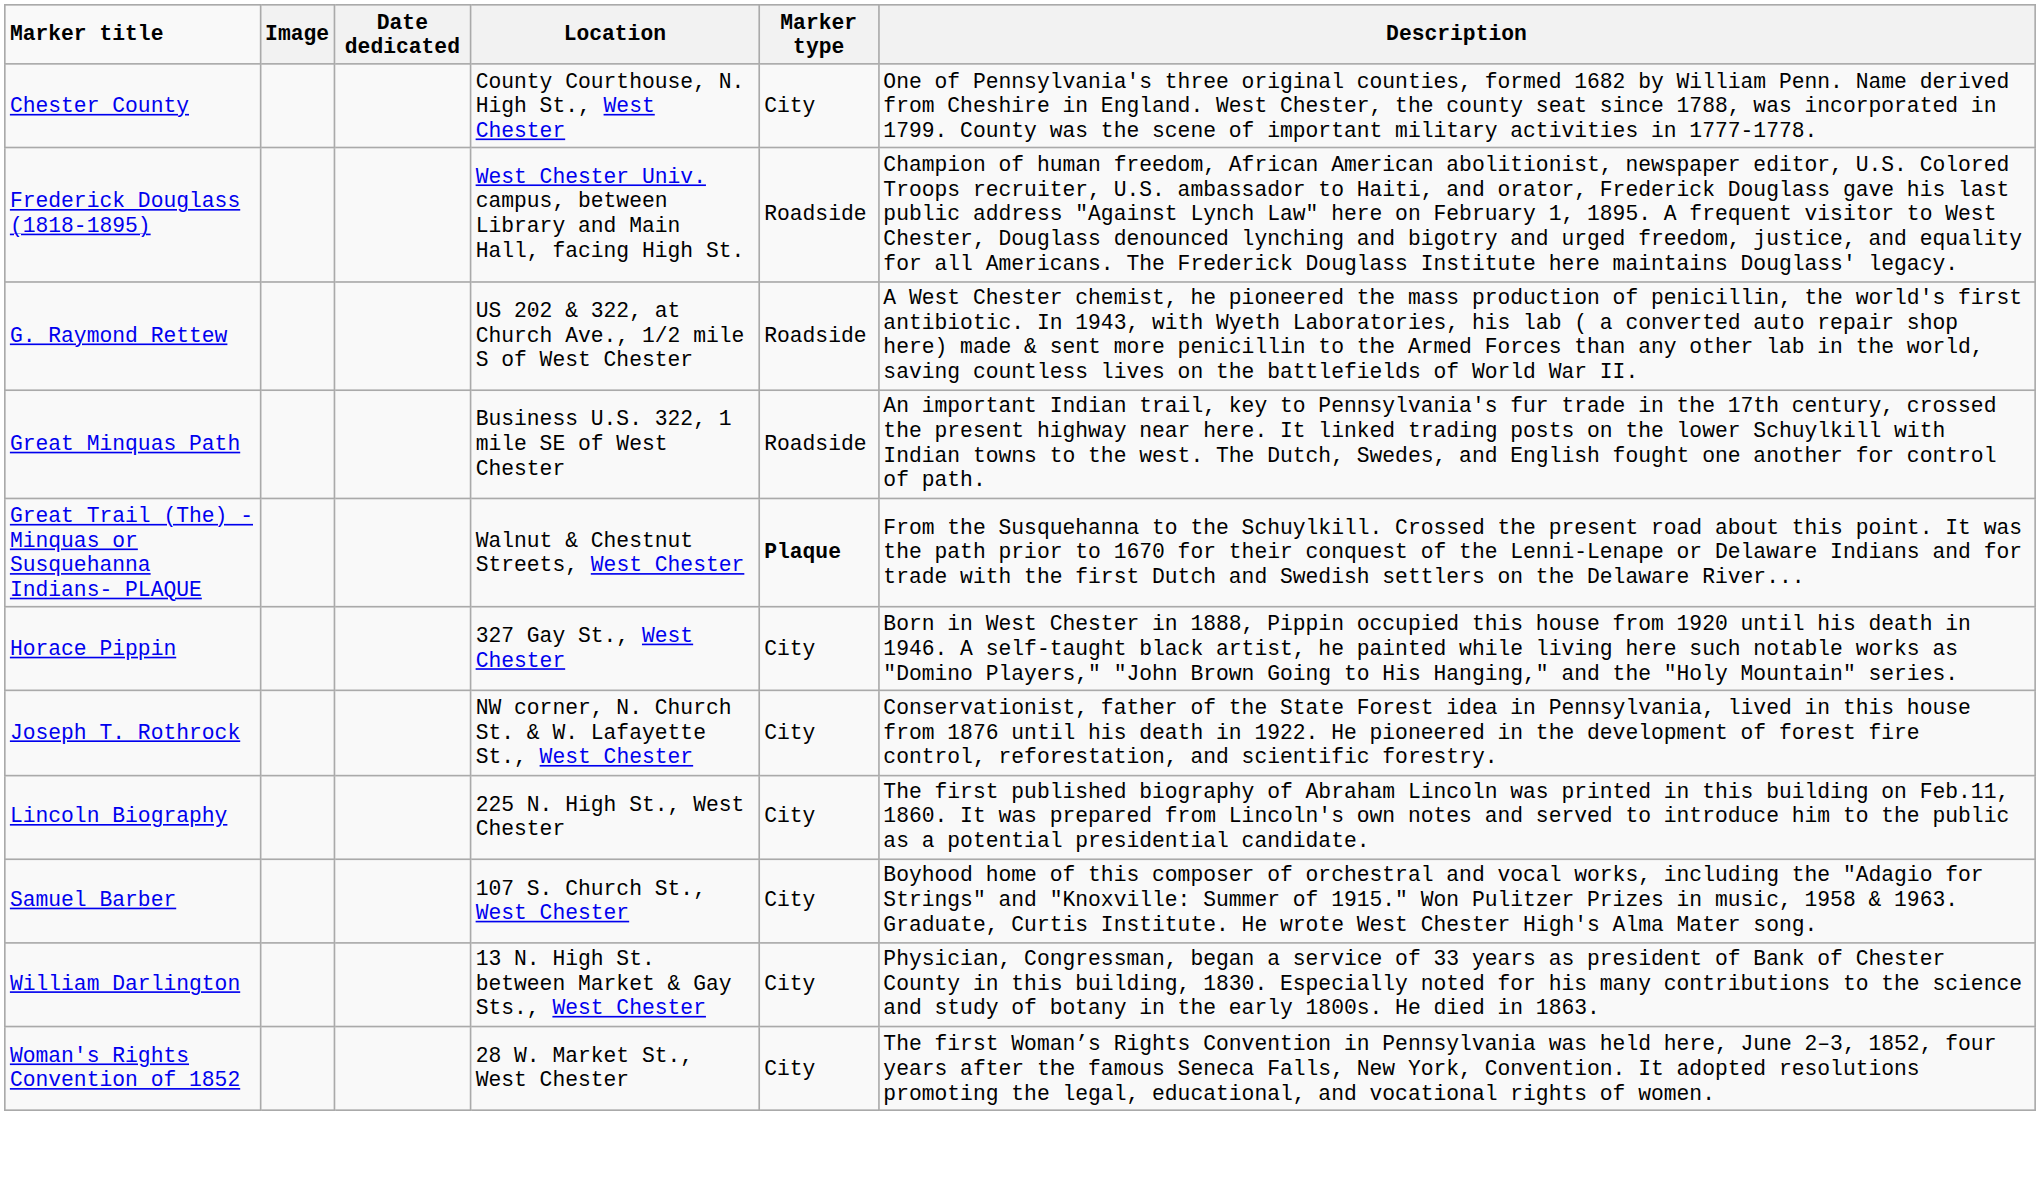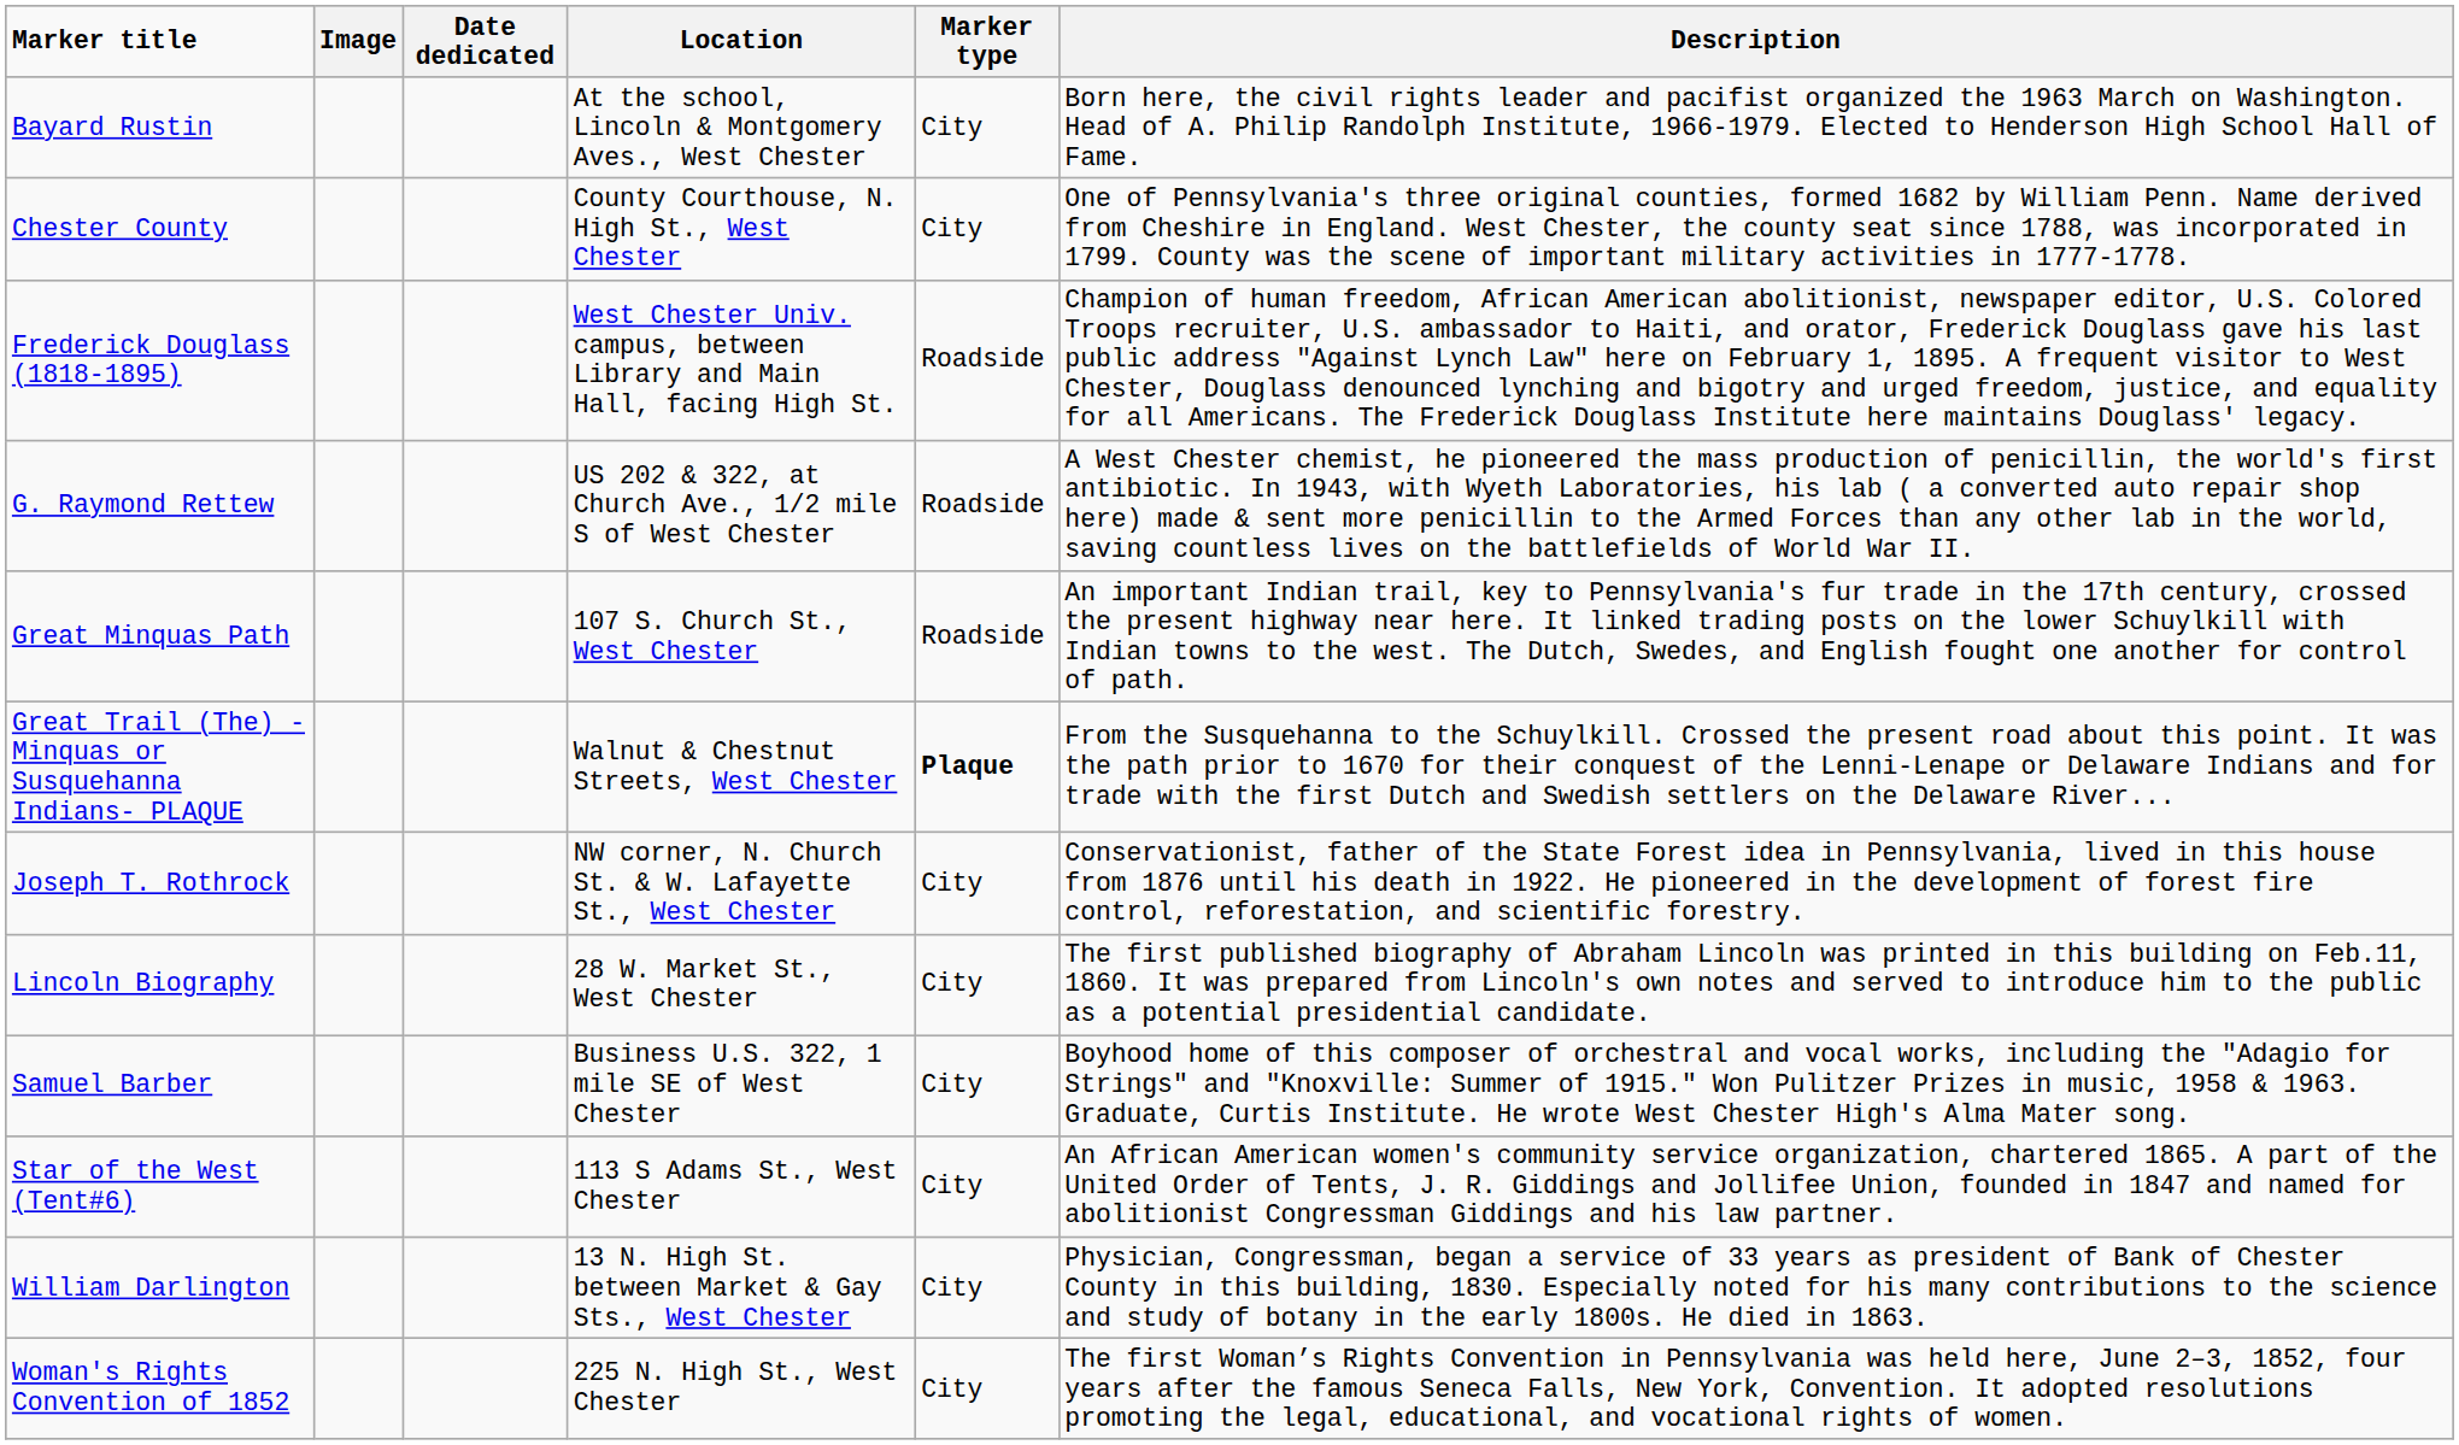 <table class="wikitable sortable" style="width:98%">
 <tr>
 <td><strong>Marker title</strong></td>
 <th class="unsortable"><strong>Image</strong></th>
 <th><strong>Date dedicated</strong></th>
 <th><strong>Location</strong></th>
 <th><strong>Marker type</strong></th>
 <th><strong>Description</strong></th>
+</tr>
+<tr ->
+<td><a href='#'>Bayard Rustin</a></td>
+<td></td>
+<td></td>
+<td>At the school, Lincoln & Montgomery Aves., West Chester</td>
+<td>City</td>
+<td>Born here, the civil rights leader and pacifist organized the 1963 March on Washington. Head of A. Philip Randolph Institute, 1966-1979. Elected to Henderson High School Hall of Fame.</td>
 </tr>
 <tr ->
 <td><a href='#'>Chester County</a></td>
 <td></td>
 <td></td>
 <td>County Courthouse, N. High St., <a href='#'>West Chester</a><br><small></small></td>
 <td>City</td>
 <td>One of Pennsylvania's three original counties, formed 1682 by William Penn. Name derived from Cheshire in England. West Chester, the county seat since 1788, was incorporated in 1799. County was the scene of important military activities in 1777-1778.</td>
 </tr>
 <tr ->
 <td><a href='#'>Frederick Douglass (1818-1895)</a></td>
 <td></td>
 <td></td>
 <td><a href='#'>West Chester Univ.</a> campus, between Library and Main Hall, facing High St.<br><small></small></td>
 <td>Roadside</td>
 <td>Champion of human freedom, African American abolitionist, newspaper editor, U.S. Colored Troops recruiter, U.S. ambassador to Haiti, and orator, Frederick Douglass gave his last public address "Against Lynch Law" here on February 1, 1895. A frequent visitor to West Chester, Douglass denounced lynching and bigotry and urged freedom, justice, and equality for all Americans. The Frederick Douglass Institute here maintains Douglass' legacy.</td>
 </tr>
 <tr ->
 <td><a href='#'>G. Raymond Rettew</a></td>
 <td></td>
 <td></td>
 <td>US 202 & 322, at Church Ave., 1/2 mile S of West Chester<br><small></small></td>
 <td>Roadside</td>
 <td>A West Chester chemist, he pioneered the mass production of penicillin, the world's first antibiotic. In 1943, with Wyeth Laboratories, his lab ( a converted auto repair shop here) made & sent more penicillin to the Armed Forces than any other lab in the world, saving countless lives on the battlefields of World War II.</td>
 </tr>
 <tr ->
 <td><a href='#'>Great Minquas Path</a></td>
 <td></td>
 <td></td>
-<td>Business U.S. 322, 1 mile SE of West Chester<br><small></small></td>
+<td>107 S. Church St., <a href='#'>West Chester</a><br><small></small></td>
 <td>Roadside</td>
 <td>An important Indian trail, key to Pennsylvania's fur trade in the 17th century, crossed the present highway near here. It linked trading posts on the lower Schuylkill with Indian towns to the west. The Dutch, Swedes, and English fought one another for control of path.</td>
 </tr>
 <tr ->
 <td><a href='#'>Great Trail (The) - Minquas or Susquehanna Indians- PLAQUE</a></td>
 <td></td>
 <td></td>
 <td>Walnut & Chestnut Streets, <a href='#'>West Chester</a><br><small></small></td>
 <td><strong>Plaque</strong></td>
 <td>From the Susquehanna to the Schuylkill. Crossed the present road about this point. It was the path prior to 1670 for their conquest of the Lenni-Lenape or Delaware Indians and for trade with the first Dutch and Swedish settlers on the Delaware River...</td>
-</tr>
-<tr ->
-<td><a href='#'>Horace Pippin</a></td>
-<td></td>
-<td></td>
-<td>327 Gay St., <a href='#'>West Chester</a><br><small></small></td>
-<td>City</td>
-<td>Born in West Chester in 1888, Pippin occupied this house from 1920 until his death in 1946. A self-taught black artist, he painted while living here such notable works as "Domino Players," "John Brown Going to His Hanging," and the "Holy Mountain" series.</td>
 </tr>
 <tr ->
 <td><a href='#'>Joseph T. Rothrock</a></td>
 <td></td>
 <td></td>
 <td>NW corner, N. Church St. & W. Lafayette St., <a href='#'>West Chester</a><br><small></small></td>
 <td>City</td>
 <td>Conservationist, father of the State Forest idea in Pennsylvania, lived in this house from 1876 until his death in 1922. He pioneered in the development of forest fire control, reforestation, and scientific forestry.</td>
 </tr>
 <tr ->
 <td><a href='#'>Lincoln Biography</a></td>
 <td></td>
 <td></td>
-<td>225 N. High St., West Chester<br><small></small></td>
+<td>28 W. Market St., West Chester<br><small></small></td>
 <td>City</td>
 <td>The first published biography of Abraham Lincoln was printed in this building on Feb.11, 1860. It was prepared from Lincoln's own notes and served to introduce him to the public as a potential presidential candidate.</td>
 </tr>
 <tr ->
 <td><a href='#'>Samuel Barber</a></td>
 <td></td>
 <td></td>
-<td>107 S. Church St., <a href='#'>West Chester</a><br><small></small></td>
+<td>Business U.S. 322, 1 mile SE of West Chester<br><small></small></td>
 <td>City</td>
 <td>Boyhood home of this composer of orchestral and vocal works, including the "Adagio for Strings" and "Knoxville: Summer of 1915." Won Pulitzer Prizes in music, 1958 & 1963. Graduate, Curtis Institute. He wrote West Chester High's Alma Mater song.</td>
+</tr>
+<tr ->
+<td><a href='#'>Star of the West (Tent#6)</a></td>
+<td></td>
+<td></td>
+<td>113 S Adams St., West Chester<br><small></small></td>
+<td>City</td>
+<td>An African American women's community service organization, chartered 1865. A part of the United Order of Tents, J. R. Giddings and Jollifee Union, founded in 1847 and named for abolitionist Congressman Giddings and his law partner.</td>
 </tr>
 <tr ->
 <td><a href='#'>William Darlington</a></td>
 <td></td>
 <td></td>
 <td>13 N. High St. between Market & Gay Sts., <a href='#'>West Chester</a><br><small></small></td>
 <td>City</td>
 <td>Physician, Congressman, began a service of 33 years as president of Bank of Chester County in this building, 1830. Especially noted for his many contributions to the science and study of botany in the early 1800s. He died in 1863.</td>
 </tr>
 <tr ->
 <td><a href='#'>Woman's Rights Convention of 1852</a></td>
 <td></td>
 <td></td>
-<td>28 W. Market St., West Chester<br><small></small></td>
+<td>225 N. High St., West Chester<br><small></small></td>
 <td>City</td>
 <td>The first Woman’s Rights Convention in Pennsylvania was held here, June 2–3, 1852, four years after the famous Seneca Falls, New York, Convention. It adopted resolutions promoting the legal, educational, and vocational rights of women.</td>
 </tr>
 </table>
